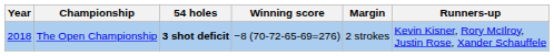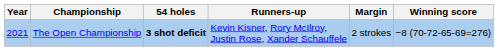 <table class="wikitable">
 <tr>
 <th>Year</th>
 <th>Championship</th>
 <th>54 holes</th>
+<th>Runners-up</th>
+<th>Margin</th>
 <th>Winning score</th>
-<th>Margin</th>
-<th>Runners-up</th>
 </tr>
 <tr style="background:#ABCDEF;">
-<td><a href='#'>2018</a></td>
+<td><a href='#'>2021</a></td>
 <td><a href='#'>The Open Championship</a></td>
 <td><strong>3 shot deficit</strong></td>
+<td> <a href='#'>Kevin Kisner</a>,  <a href='#'>Rory McIlroy</a>,<br> <a href='#'>Justin Rose</a>,  <a href='#'>Xander Schauffele</a></td>
+<td>2 strokes</td>
 <td>−8 (70-72-65-69=276)</td>
-<td>2 strokes</td>
-<td> <a href='#'>Kevin Kisner</a>,  <a href='#'>Rory McIlroy</a>,<br> <a href='#'>Justin Rose</a>,  <a href='#'>Xander Schauffele</a></td>
 </tr>
 </table>
